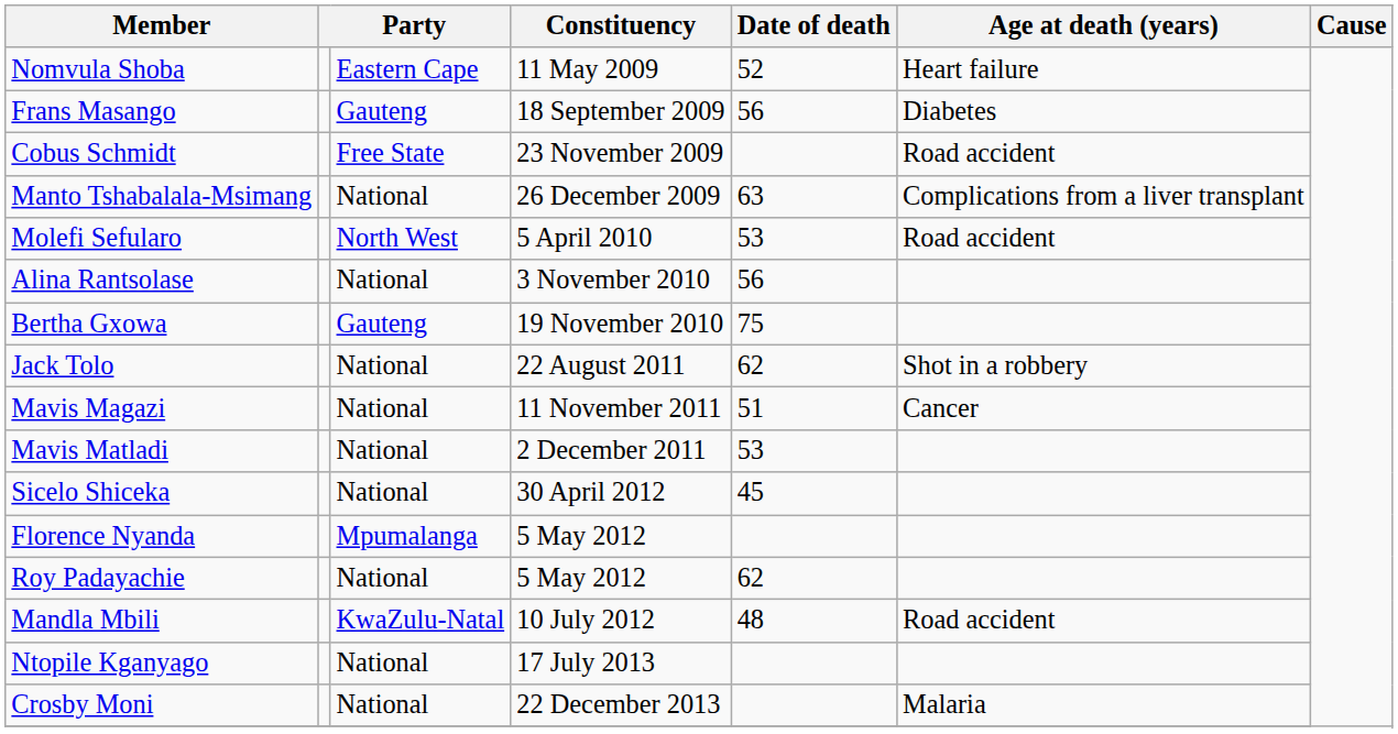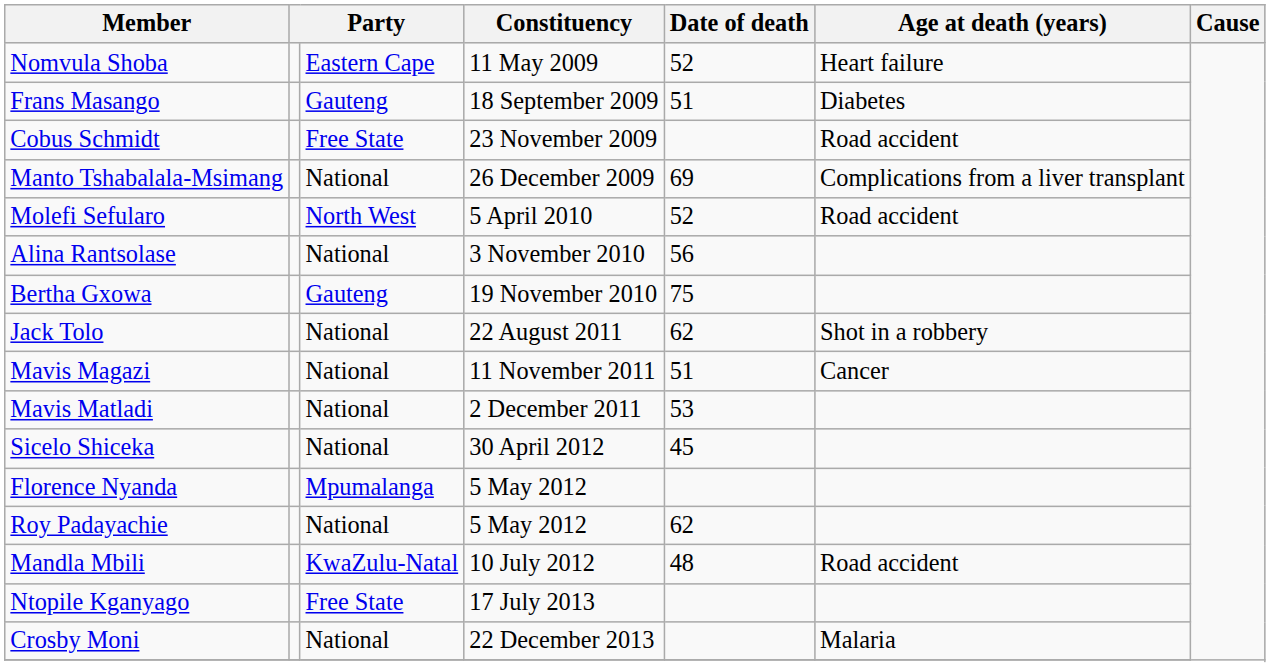 <table class="wikitable sortable">
 <tr>
 <th>Member</th>
 <th colspan=2>Party</th>
 <th>Constituency</th>
 <th>Date of death</th>
 <th>Age at death (years)</th>
 <th>Cause</th>
 </tr>
 <tr>
 <td><a href='#'>Nomvula Shoba</a></td>
 <td></td>
 <td><a href='#'>Eastern Cape</a></td>
 <td>11 May 2009</td>
 <td>52</td>
 <td>Heart failure</td>
 </tr>
 <tr>
 <td><a href='#'>Frans Masango</a></td>
 <td></td>
 <td><a href='#'>Gauteng</a></td>
 <td>18 September 2009</td>
-<td>56</td>
+<td>51</td>
 <td>Diabetes</td>
 </tr>
 <tr>
 <td><a href='#'>Cobus Schmidt</a></td>
 <td></td>
 <td><a href='#'>Free State</a></td>
 <td>23 November 2009</td>
 <td></td>
 <td>Road accident</td>
 </tr>
 <tr>
 <td><a href='#'>Manto Tshabalala-Msimang</a></td>
 <td></td>
 <td>National</td>
 <td>26 December 2009</td>
-<td>63</td>
+<td>69</td>
 <td>Complications from a liver transplant</td>
 </tr>
 <tr>
 <td><a href='#'>Molefi Sefularo</a></td>
 <td></td>
 <td><a href='#'>North West</a></td>
 <td>5 April 2010</td>
-<td>53</td>
+<td>52</td>
 <td>Road accident</td>
 </tr>
 <tr>
 <td><a href='#'>Alina Rantsolase</a></td>
 <td></td>
 <td>National</td>
 <td>3 November 2010</td>
 <td>56</td>
 <td></td>
 </tr>
 <tr>
 <td><a href='#'>Bertha Gxowa</a></td>
 <td></td>
 <td><a href='#'>Gauteng</a></td>
 <td>19 November 2010</td>
 <td>75</td>
 <td></td>
 </tr>
 <tr>
 <td><a href='#'>Jack Tolo</a></td>
 <td></td>
 <td>National</td>
 <td>22 August 2011</td>
 <td>62</td>
 <td>Shot in a robbery</td>
 </tr>
 <tr>
 <td><a href='#'>Mavis Magazi</a></td>
 <td></td>
 <td>National</td>
 <td>11 November 2011</td>
 <td>51</td>
 <td>Cancer</td>
 </tr>
 <tr>
 <td><a href='#'>Mavis Matladi</a></td>
 <td></td>
 <td>National</td>
 <td>2 December 2011</td>
 <td>53</td>
 <td></td>
 </tr>
 <tr>
 <td><a href='#'>Sicelo Shiceka</a></td>
 <td></td>
 <td>National</td>
 <td>30 April 2012</td>
 <td>45</td>
 <td></td>
 </tr>
 <tr>
 <td><a href='#'>Florence Nyanda</a></td>
 <td></td>
 <td><a href='#'>Mpumalanga</a></td>
 <td>5 May 2012</td>
 <td></td>
 <td></td>
 </tr>
 <tr>
 <td><a href='#'>Roy Padayachie</a></td>
 <td></td>
 <td>National</td>
 <td>5 May 2012</td>
 <td>62</td>
 <td></td>
 </tr>
 <tr>
 <td><a href='#'>Mandla Mbili</a></td>
 <td></td>
 <td><a href='#'>KwaZulu-Natal</a></td>
 <td>10 July 2012</td>
 <td>48</td>
 <td>Road accident</td>
 </tr>
 <tr>
 <td><a href='#'>Ntopile Kganyago</a></td>
 <td></td>
-<td>National</td>
+<td><a href='#'>Free State</a></td>
 <td>17 July 2013</td>
 <td></td>
 <td></td>
 </tr>
 <tr>
 <td><a href='#'>Crosby Moni</a></td>
 <td></td>
 <td>National</td>
 <td>22 December 2013</td>
 <td></td>
 <td>Malaria</td>
 </tr>
 <tr>
 </tr>
 </table>
